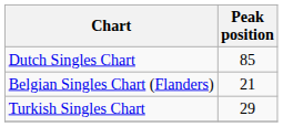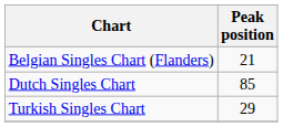 <table class="wikitable">
 <tr>
 <th align="left">Chart</th>
 <th align="left">Peak<br>position</th>
 </tr>
 <tr>
+<td><a href='#'>Belgian Singles Chart</a> (<a href='#'>Flanders</a>)</td>
+<td align="center">21</td>
+</tr>
+<tr>
 <td><a href='#'>Dutch Singles Chart</a></td>
 <td align="center">85</td>
-</tr>
-<tr>
-<td><a href='#'>Belgian Singles Chart</a> (<a href='#'>Flanders</a>)</td>
-<td align="center">21</td>
 </tr>
 <tr>
 <td><a href='#'>Turkish Singles Chart</a></td>
 <td align="center">29</td>
 </tr>
 <tr>
 </tr>
 </table>
